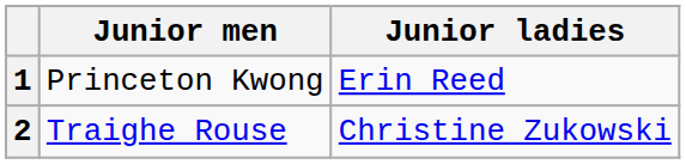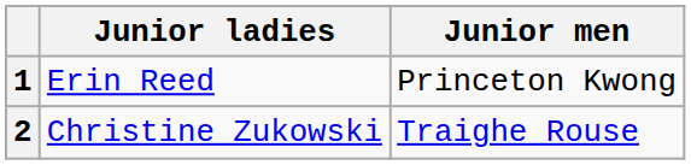 <table class="wikitable">
 <tr>
 <th></th>
+<th>Junior ladies</th>
 <th>Junior men</th>
-<th>Junior ladies</th>
 </tr>
 <tr>
 <th>1</th>
+<td><a href='#'>Erin Reed</a></td>
 <td>Princeton Kwong</td>
-<td><a href='#'>Erin Reed</a></td>
 </tr>
 <tr>
 <th>2</th>
+<td><a href='#'>Christine Zukowski</a></td>
 <td><a href='#'>Traighe Rouse</a></td>
-<td><a href='#'>Christine Zukowski</a></td>
 </tr>
 </table>
